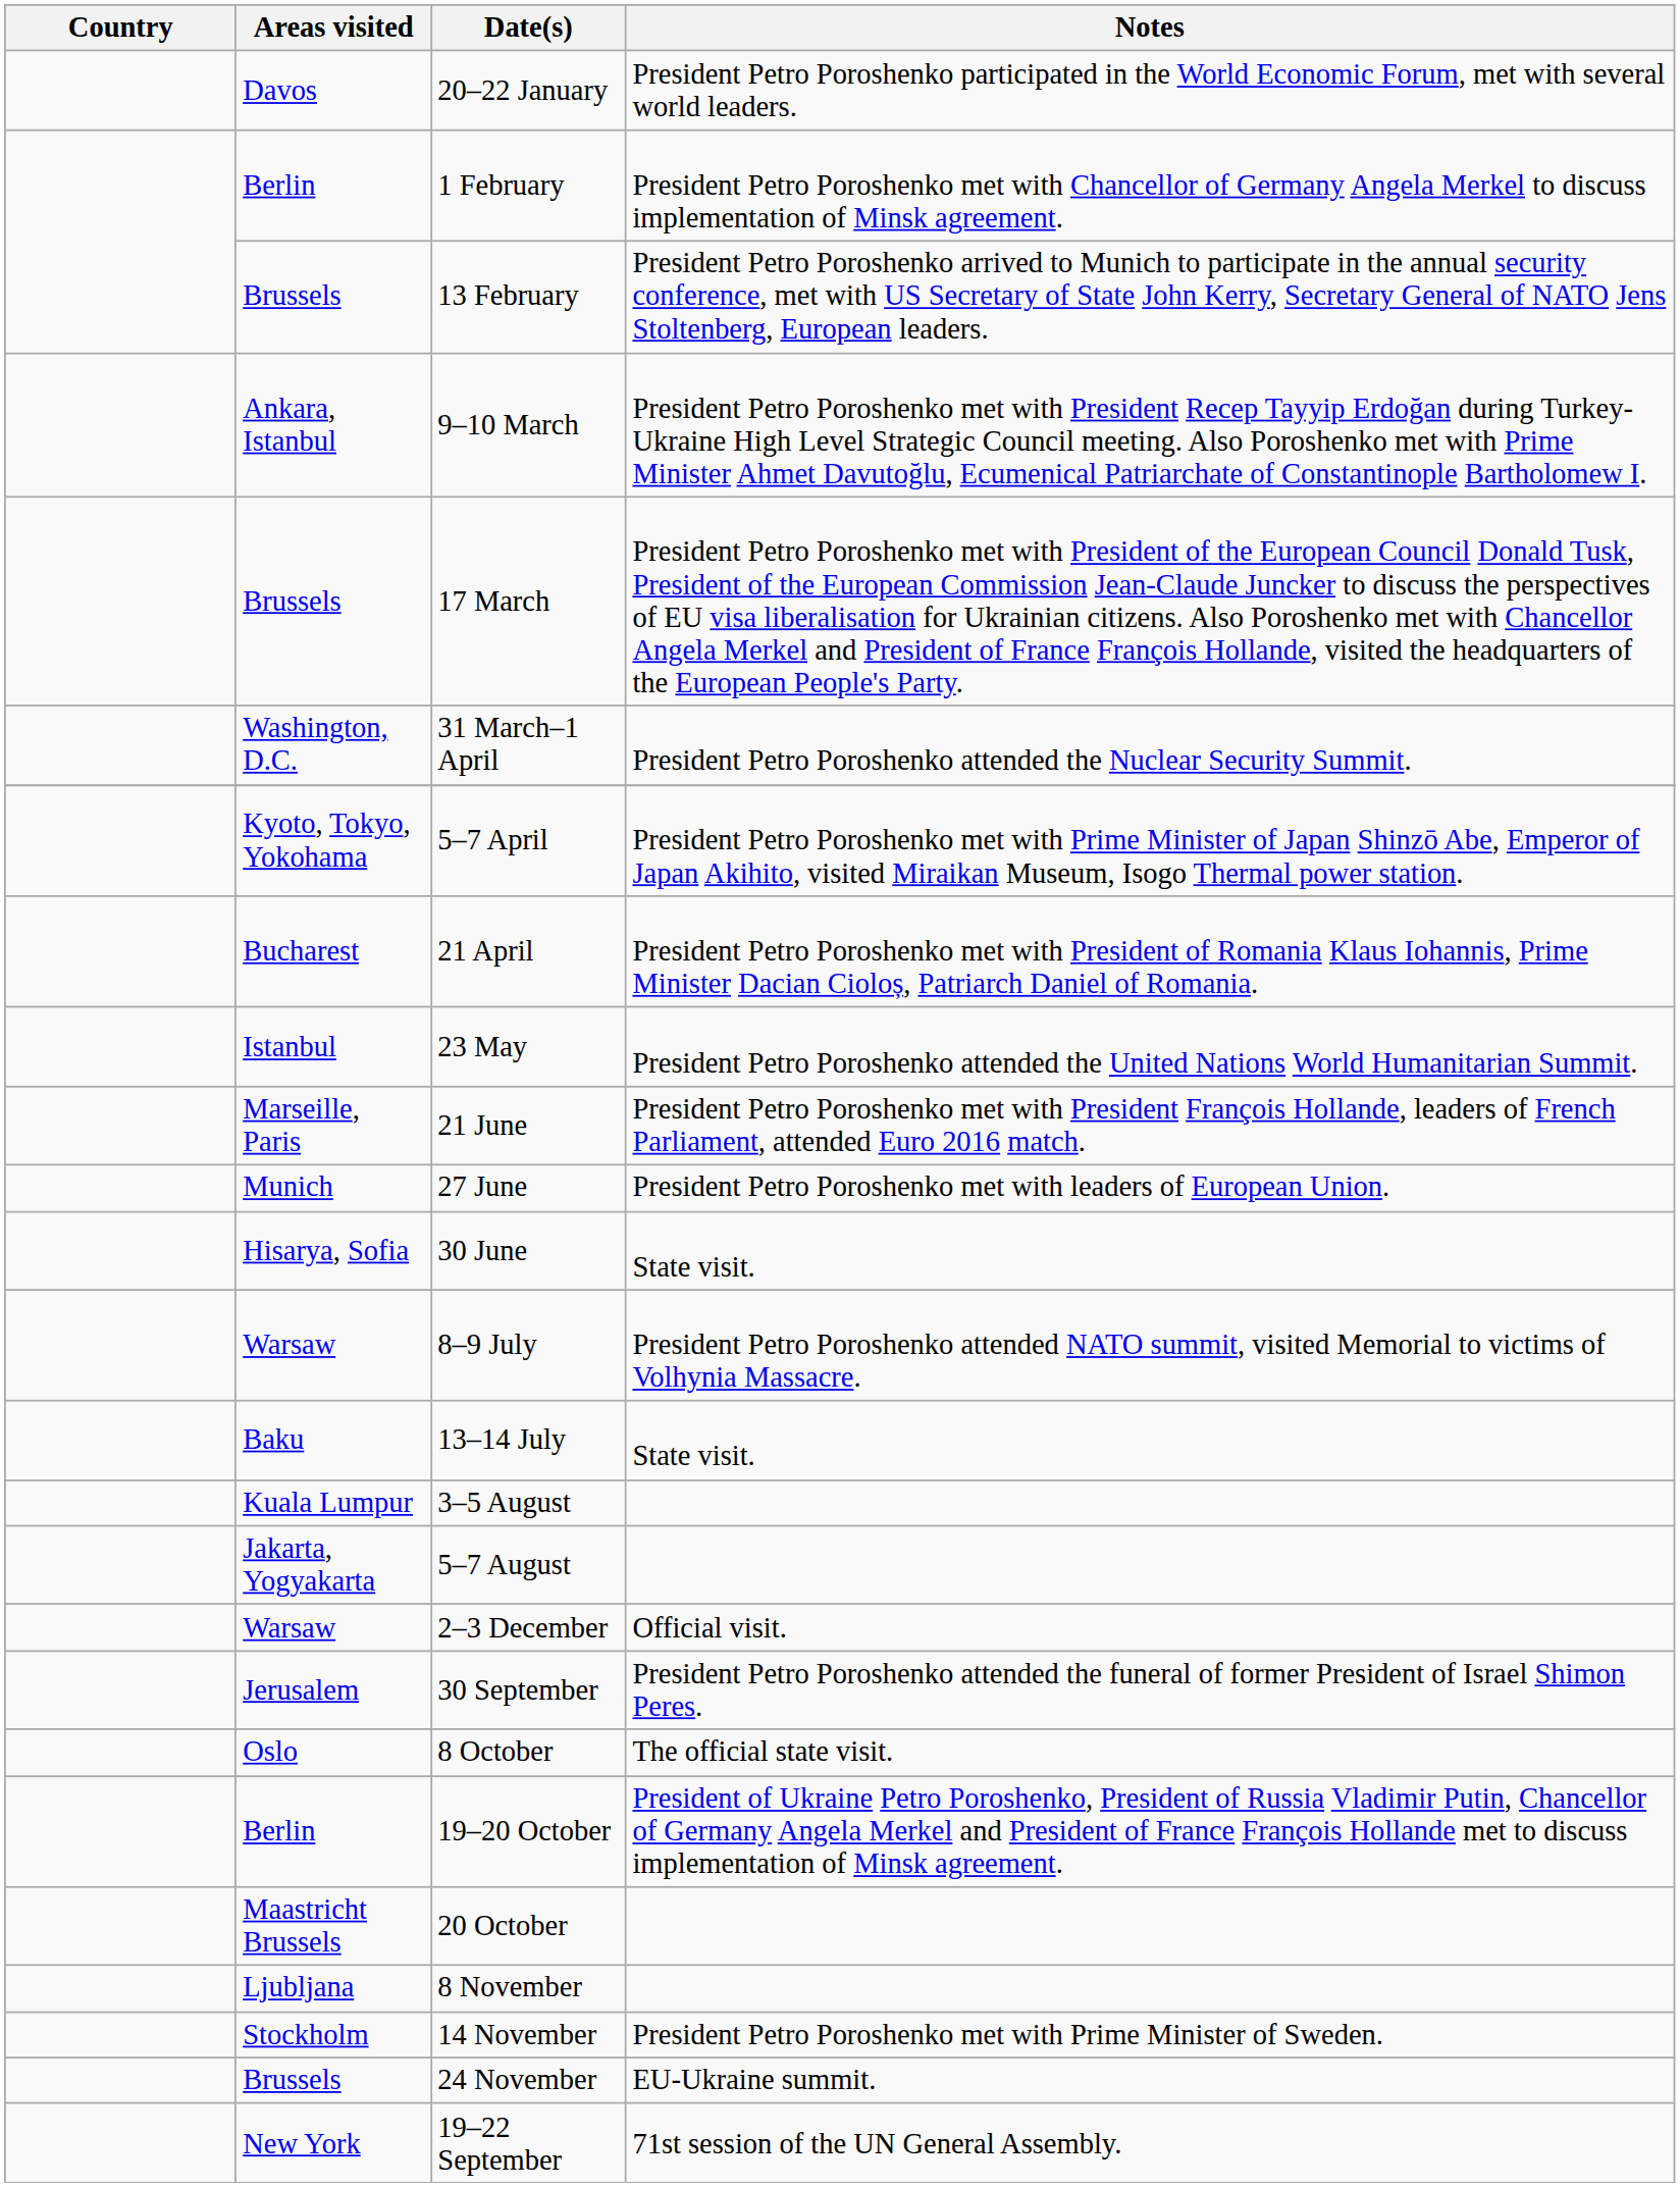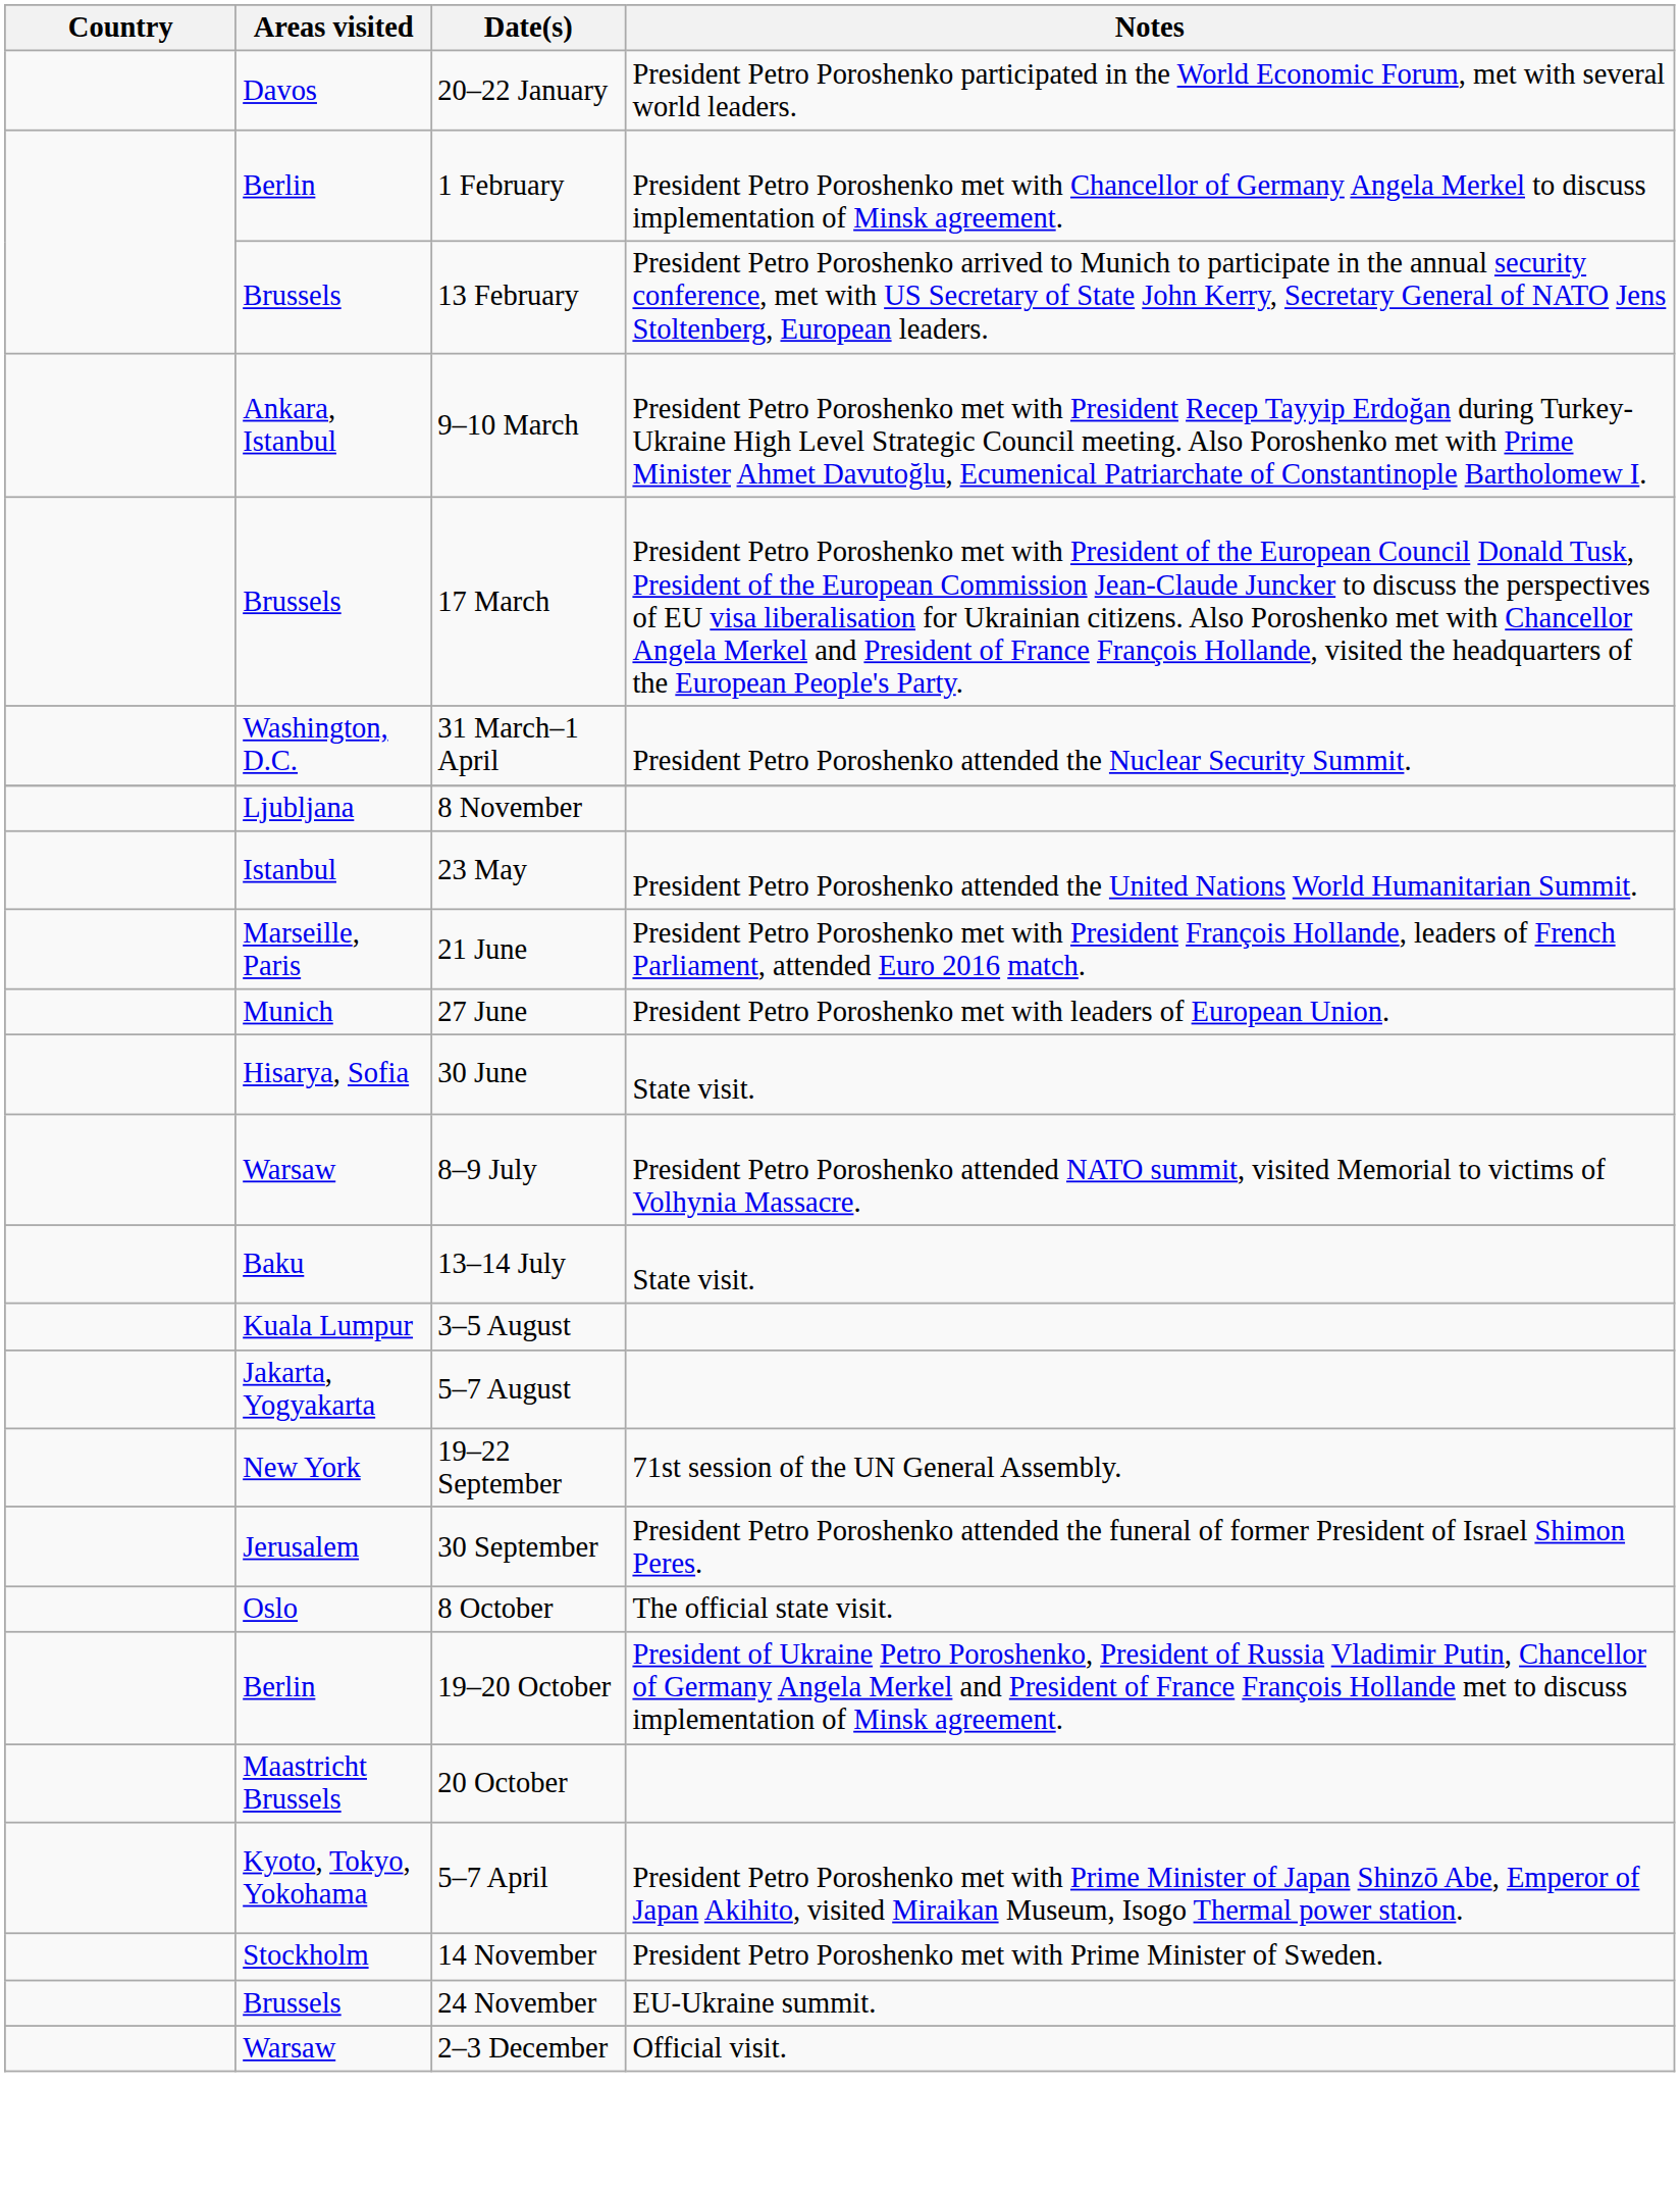 <table class=wikitable>
 <tr>
 <th width=120>Country</th>
 <th width=100>Areas visited</th>
 <th width=100>Date(s)</th>
 <th width=570>Notes</th>
 </tr>
 <tr>
 <td></td>
 <td><a href='#'>Davos</a></td>
 <td>20–22 January</td>
 <td>President Petro Poroshenko participated in the <a href='#'>World Economic Forum</a>, met with several world leaders.</td>
 </tr>
 <tr>
 <td rowspan=2></td>
 <td><a href='#'>Berlin</a></td>
 <td>1 February</td>
 <td><br>President Petro Poroshenko met with <a href='#'>Chancellor of Germany</a> <a href='#'>Angela Merkel</a> to discuss implementation of <a href='#'>Minsk agreement</a>.</td>
 </tr>
 <tr>
 <td><a href='#'>Brussels</a></td>
 <td>13 February</td>
 <td>President Petro Poroshenko arrived to Munich to participate in the annual <a href='#'>security conference</a>, met with <a href='#'>US Secretary of State</a> <a href='#'>John Kerry</a>, <a href='#'>Secretary General of NATO</a> <a href='#'>Jens Stoltenberg</a>, <a href='#'>European</a> leaders.</td>
 </tr>
 <tr>
 <td></td>
 <td><a href='#'>Ankara</a>, <a href='#'>Istanbul</a></td>
 <td>9–10 March</td>
 <td><br>President Petro Poroshenko met with <a href='#'>President</a> <a href='#'>Recep Tayyip Erdoğan</a> during Turkey-Ukraine High Level Strategic Council meeting. Also Poroshenko met with <a href='#'>Prime Minister</a> <a href='#'>Ahmet Davutoğlu</a>, <a href='#'>Ecumenical Patriarchate of Constantinople</a> <a href='#'>Bartholomew I</a>.</td>
 </tr>
 <tr>
 <td></td>
 <td><a href='#'>Brussels</a></td>
 <td>17 March</td>
 <td><br>President Petro Poroshenko met with <a href='#'>President of the European Council</a> <a href='#'>Donald Tusk</a>, <a href='#'>President of the European Commission</a> <a href='#'>Jean-Claude Juncker</a> to discuss the perspectives of EU <a href='#'>visa liberalisation</a> for Ukrainian citizens. Also Poroshenko met with <a href='#'>Chancellor</a> <a href='#'>Angela Merkel</a> and <a href='#'>President of France</a> <a href='#'>François Hollande</a>, visited the headquarters of the <a href='#'>European People's Party</a>.</td>
 </tr>
 <tr>
 <td></td>
 <td><a href='#'>Washington, D.C.</a></td>
 <td>31 March–1 April</td>
 <td><br>President Petro Poroshenko attended the <a href='#'>Nuclear Security Summit</a>.</td>
 </tr>
 <tr>
 </tr>
 <tr>
 <td></td>
-<td><a href='#'>Kyoto</a>, <a href='#'>Tokyo</a>, <a href='#'>Yokohama</a></td>
-<td>5–7 April</td>
-<td><br>President Petro Poroshenko met with <a href='#'>Prime Minister of Japan</a> <a href='#'>Shinzō Abe</a>, <a href='#'>Emperor of Japan</a> <a href='#'>Akihito</a>, visited <a href='#'>Miraikan</a> Museum, Isogo <a href='#'>Thermal power station</a>.</td>
-</tr>
-<tr>
+<td><a href='#'>Ljubljana</a></td>
+<td>8 November</td>
 <td></td>
-<td><a href='#'>Bucharest</a></td>
-<td>21 April</td>
-<td><br>President Petro Poroshenko met with <a href='#'>President of Romania</a> <a href='#'>Klaus Iohannis</a>, <a href='#'>Prime Minister</a> <a href='#'>Dacian Cioloș</a>, <a href='#'>Patriarch Daniel of Romania</a>.</td>
 </tr>
 <tr>
 <td></td>
 <td><a href='#'>Istanbul</a></td>
 <td>23 May</td>
 <td><br>President Petro Poroshenko attended the <a href='#'>United Nations</a> <a href='#'>World Humanitarian Summit</a>.</td>
 </tr>
 <tr>
 <td></td>
 <td><a href='#'>Marseille</a>, <a href='#'>Paris</a></td>
 <td>21 June</td>
 <td>President Petro Poroshenko met with <a href='#'>President</a> <a href='#'>François Hollande</a>, leaders of <a href='#'>French Parliament</a>, attended <a href='#'>Euro 2016</a> <a href='#'>match</a>.</td>
 </tr>
 <tr>
 <td></td>
 <td><a href='#'>Munich</a></td>
 <td>27 June</td>
 <td>President Petro Poroshenko met with leaders of <a href='#'>European Union</a>.</td>
 </tr>
 <tr>
 <td></td>
 <td><a href='#'>Hisarya</a>, <a href='#'>Sofia</a></td>
 <td>30 June</td>
 <td><br>State visit.</td>
 </tr>
 <tr>
 <td></td>
 <td><a href='#'>Warsaw</a></td>
 <td>8–9 July</td>
 <td><br>President Petro Poroshenko attended <a href='#'>NATO summit</a>, visited Memorial to victims of <a href='#'>Volhynia Massacre</a>.</td>
 </tr>
 <tr>
 <td></td>
 <td><a href='#'>Baku</a></td>
 <td>13–14 July</td>
 <td><br>State visit.</td>
 </tr>
 <tr>
 <td></td>
 <td><a href='#'>Kuala Lumpur</a></td>
 <td>3–5 August</td>
 <td></td>
 </tr>
 <tr>
 <td></td>
 <td><a href='#'>Jakarta</a>, <a href='#'>Yogyakarta</a></td>
 <td>5–7 August</td>
 <td></td>
 </tr>
 <tr>
 <td></td>
-<td><a href='#'>Warsaw</a></td>
-<td>2–3 December</td>
-<td>Official visit.</td>
+<td><a href='#'>New York</a></td>
+<td>19–22 September</td>
+<td>71st session of the UN General Assembly.</td>
 </tr>
 <tr>
 <td></td>
 <td><a href='#'>Jerusalem</a></td>
 <td>30 September</td>
 <td>President Petro Poroshenko attended the funeral of former President of Israel <a href='#'>Shimon Peres</a>.</td>
 </tr>
 <tr>
 <td></td>
 <td><a href='#'>Oslo</a></td>
 <td>8 October</td>
 <td>The official state visit.</td>
 </tr>
 <tr>
 <td></td>
 <td><a href='#'>Berlin</a></td>
 <td>19–20 October</td>
 <td><a href='#'>President of Ukraine</a> <a href='#'>Petro Poroshenko</a>, <a href='#'>President of Russia</a> <a href='#'>Vladimir Putin</a>, <a href='#'>Chancellor of Germany</a> <a href='#'>Angela Merkel</a> and <a href='#'>President of France</a> <a href='#'>François Hollande</a> met to discuss implementation of <a href='#'>Minsk agreement</a>.</td>
 </tr>
 <tr>
 <td><br></td>
 <td><a href='#'>Maastricht</a><br><a href='#'>Brussels</a></td>
 <td>20 October</td>
 <td></td>
 </tr>
 <tr>
 <td></td>
-<td><a href='#'>Ljubljana</a></td>
-<td>8 November</td>
-<td></td>
+<td><a href='#'>Kyoto</a>, <a href='#'>Tokyo</a>, <a href='#'>Yokohama</a></td>
+<td>5–7 April</td>
+<td><br>President Petro Poroshenko met with <a href='#'>Prime Minister of Japan</a> <a href='#'>Shinzō Abe</a>, <a href='#'>Emperor of Japan</a> <a href='#'>Akihito</a>, visited <a href='#'>Miraikan</a> Museum, Isogo <a href='#'>Thermal power station</a>.</td>
 </tr>
 <tr>
 <td></td>
 <td><a href='#'>Stockholm</a></td>
 <td>14 November</td>
 <td>President Petro Poroshenko met with Prime Minister of Sweden.</td>
 </tr>
 <tr>
 <td></td>
 <td><a href='#'>Brussels</a></td>
 <td>24 November</td>
 <td>EU-Ukraine summit.</td>
 </tr>
 <tr>
 <td></td>
-<td><a href='#'>New York</a></td>
-<td>19–22 September</td>
-<td>71st session of the UN General Assembly.</td>
+<td><a href='#'>Warsaw</a></td>
+<td>2–3 December</td>
+<td>Official visit.</td>
 </tr>
 </table>
